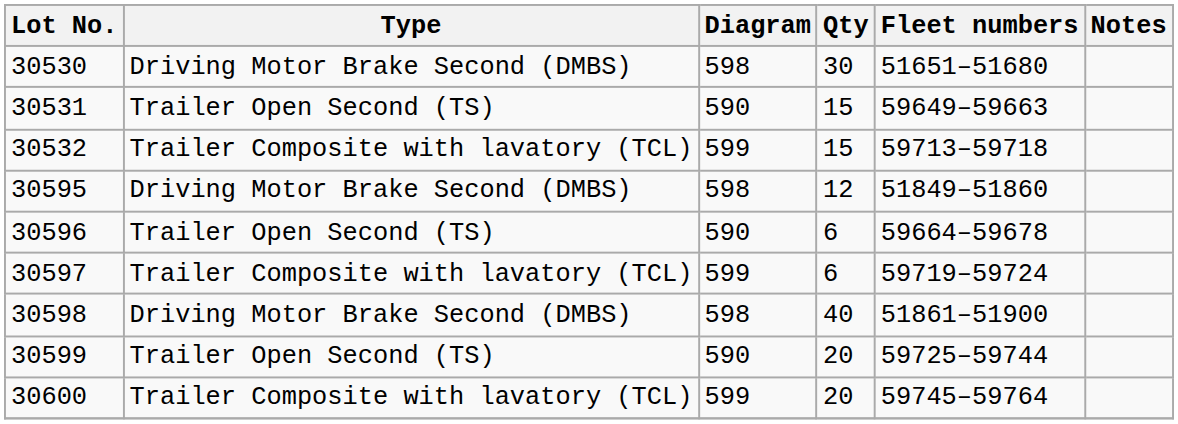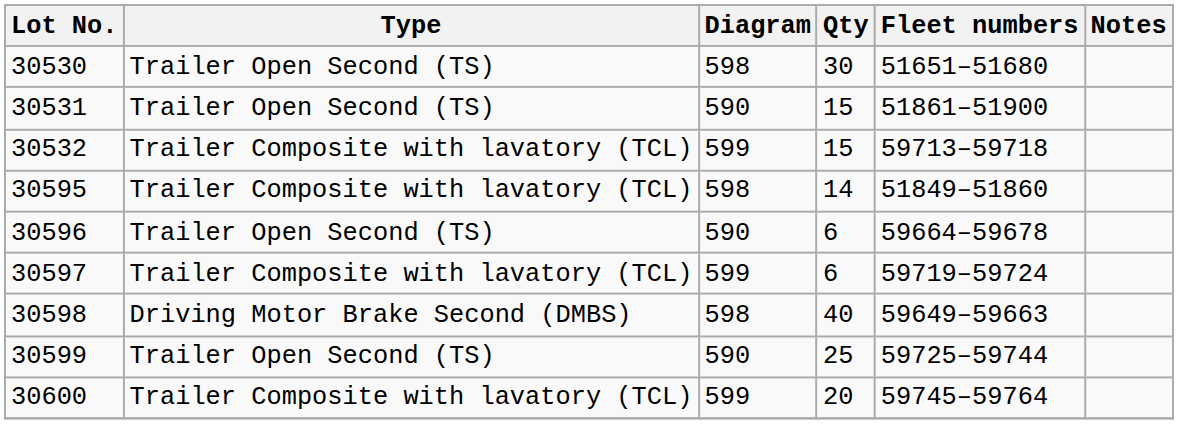 <table class=wikitable>
 <tr>
 <th>Lot No.</th>
 <th>Type</th>
 <th>Diagram</th>
 <th>Qty</th>
 <th>Fleet numbers</th>
 <th>Notes</th>
 </tr>
 <tr>
 <td>30530</td>
-<td>Driving Motor Brake Second (DMBS)</td>
+<td>Trailer Open Second (TS)</td>
 <td>598</td>
 <td>30</td>
 <td>51651–51680</td>
 <td></td>
 </tr>
 <tr>
 <td>30531</td>
 <td>Trailer Open Second (TS)</td>
 <td>590</td>
 <td>15</td>
-<td>59649–59663</td>
+<td>51861–51900</td>
 <td></td>
 </tr>
 <tr>
 <td>30532</td>
 <td>Trailer Composite with lavatory (TCL)</td>
 <td>599</td>
 <td>15</td>
 <td>59713–59718</td>
 <td></td>
 </tr>
 <tr>
 <td>30595</td>
-<td>Driving Motor Brake Second (DMBS)</td>
+<td>Trailer Composite with lavatory (TCL)</td>
 <td>598</td>
-<td>12</td>
+<td>14</td>
 <td>51849–51860</td>
 <td></td>
 </tr>
 <tr>
 <td>30596</td>
 <td>Trailer Open Second (TS)</td>
 <td>590</td>
 <td>6</td>
 <td>59664–59678</td>
 <td></td>
 </tr>
 <tr>
 <td>30597</td>
 <td>Trailer Composite with lavatory (TCL)</td>
 <td>599</td>
 <td>6</td>
 <td>59719–59724</td>
 <td></td>
 </tr>
 <tr>
 <td>30598</td>
 <td>Driving Motor Brake Second (DMBS)</td>
 <td>598</td>
 <td>40</td>
-<td>51861–51900</td>
+<td>59649–59663</td>
 <td></td>
 </tr>
 <tr>
 <td>30599</td>
 <td>Trailer Open Second (TS)</td>
 <td>590</td>
-<td>20</td>
+<td>25</td>
 <td>59725–59744</td>
 <td></td>
 </tr>
 <tr>
 <td>30600</td>
 <td>Trailer Composite with lavatory (TCL)</td>
 <td>599</td>
 <td>20</td>
 <td>59745–59764</td>
 <td></td>
 </tr>
 <tr>
 </tr>
 </table>
